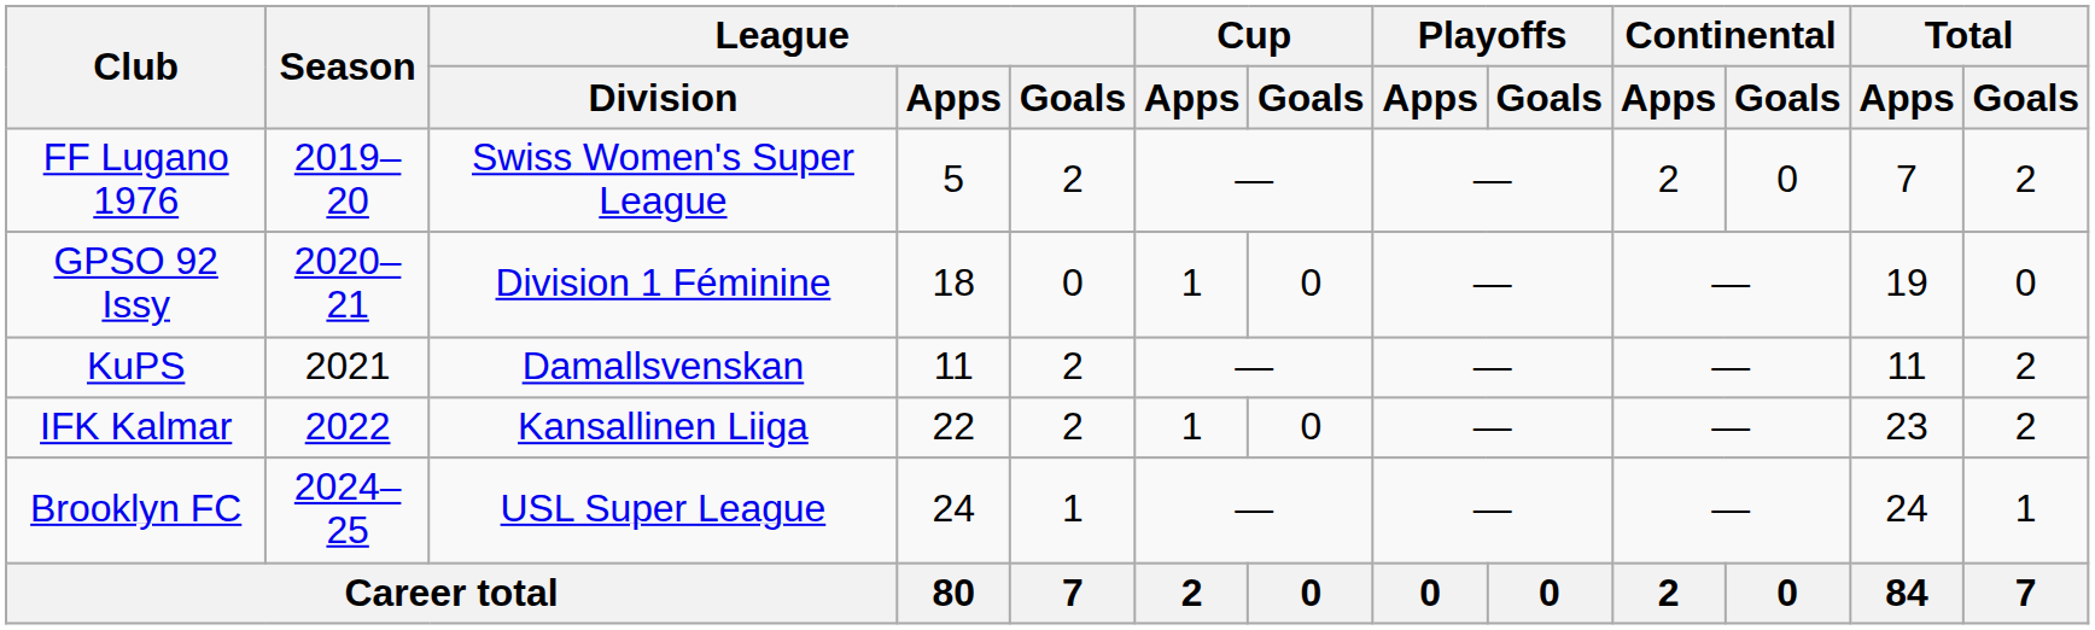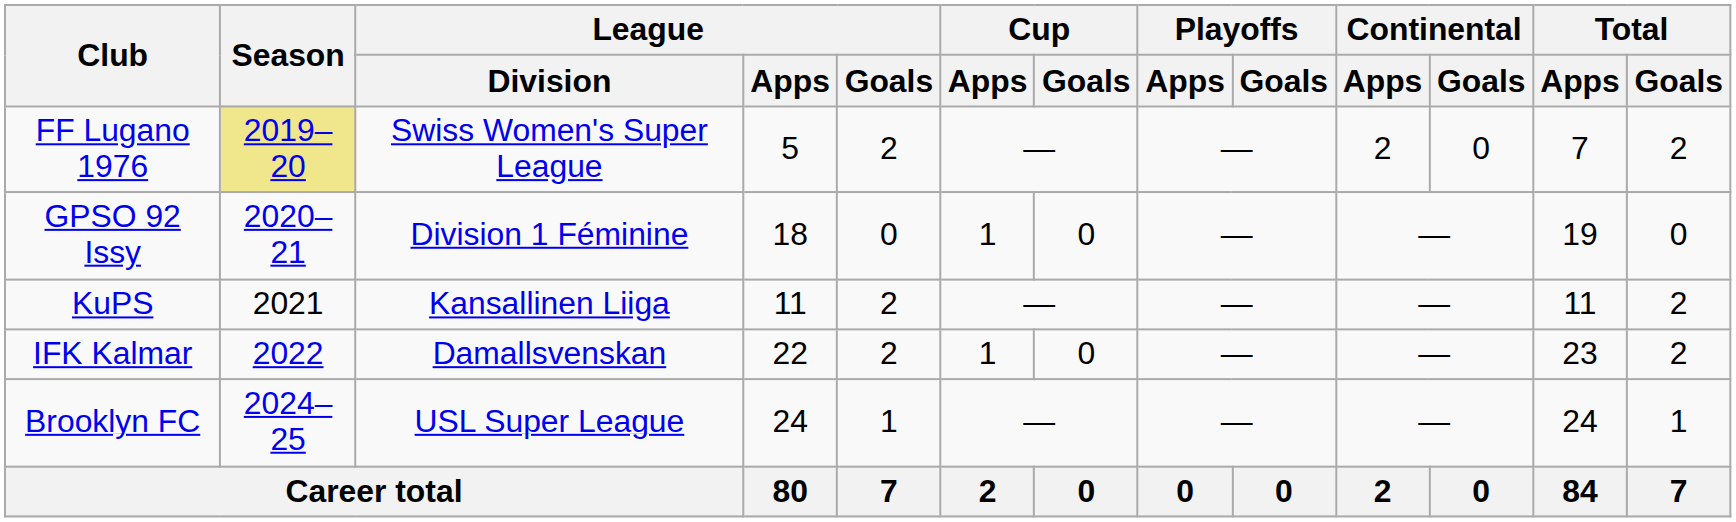 <table class="wikitable" style="text-align: center;">
 <tr>
 <th rowspan="2">Club</th>
 <th rowspan="2">Season</th>
 <th colspan="3">League</th>
 <th colspan="2">Cup</th>
 <th colspan="2">Playoffs</th>
 <th colspan="2">Continental</th>
 <th colspan="2">Total</th>
 </tr>
 <tr>
 <th>Division</th>
 <th>Apps</th>
 <th>Goals</th>
 <th>Apps</th>
 <th>Goals</th>
 <th>Apps</th>
 <th>Goals</th>
 <th>Apps</th>
 <th>Goals</th>
 <th>Apps</th>
 <th>Goals</th>
 </tr>
 <tr>
 <td><a href='#'>FF Lugano 1976</a></td>
-<td><a href='#'>2019–20</a></td>
+<td style="background: khaki;"><a href='#'>2019–20</a></td>
 <td><a href='#'>Swiss Women's Super League</a></td>
 <td>5</td>
 <td>2</td>
 <td colspan="2">—</td>
 <td colspan="2">—</td>
 <td>2</td>
 <td>0</td>
 <td>7</td>
 <td>2</td>
 </tr>
 <tr>
 <td><a href='#'>GPSO 92 Issy</a></td>
 <td><a href='#'>2020–21</a></td>
 <td><a href='#'>Division 1 Féminine</a></td>
 <td>18</td>
 <td>0</td>
 <td>1</td>
 <td>0</td>
 <td colspan="2">—</td>
 <td colspan="2">—</td>
 <td>19</td>
 <td>0</td>
 </tr>
 <tr>
 <td><a href='#'>KuPS</a></td>
 <td>2021</td>
-<td><a href='#'>Damallsvenskan</a></td>
+<td><a href='#'>Kansallinen Liiga</a></td>
 <td>11</td>
 <td>2</td>
 <td colspan="2">—</td>
 <td colspan="2">—</td>
 <td colspan="2">—</td>
 <td>11</td>
 <td>2</td>
 </tr>
 <tr>
 <td><a href='#'>IFK Kalmar</a></td>
 <td><a href='#'>2022</a></td>
-<td><a href='#'>Kansallinen Liiga</a></td>
+<td><a href='#'>Damallsvenskan</a></td>
 <td>22</td>
 <td>2</td>
 <td>1</td>
 <td>0</td>
 <td colspan="2">—</td>
 <td colspan="2">—</td>
 <td>23</td>
 <td>2</td>
 </tr>
 <tr>
 <td><a href='#'>Brooklyn FC</a></td>
 <td><a href='#'>2024–25</a></td>
 <td><a href='#'>USL Super League</a></td>
 <td>24</td>
 <td>1</td>
 <td colspan="2">—</td>
 <td colspan="2">—</td>
 <td colspan="2">—</td>
 <td>24</td>
 <td>1</td>
 </tr>
 <tr>
 <th colspan="3">Career total</th>
 <th>80</th>
 <th>7</th>
 <th>2</th>
 <th>0</th>
 <th>0</th>
 <th>0</th>
 <th>2</th>
 <th>0</th>
 <th>84</th>
 <th>7</th>
 </tr>
 </table>
